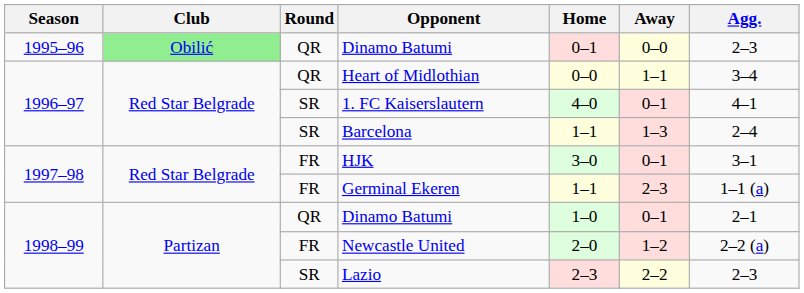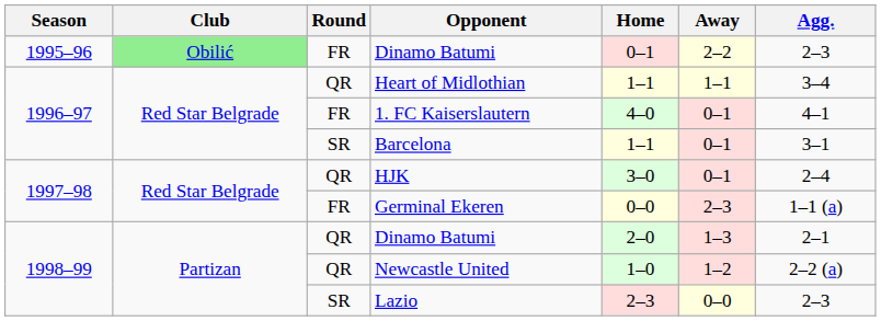 <table class="wikitable" style="font-size:95%; text-align: center;">
 <tr>
 <th width="80">Season</th>
 <th width="150">Club</th>
 <th width="30">Round</th>
 <th width="180">Opponent</th>
 <th width="55">Home</th>
 <th width="55">Away</th>
 <th width="90"><a href='#'>Agg.</a></th>
 </tr>
 <tr>
 <td><a href='#'>1995–96</a></td>
 <td style="background: lightgreen;"><a href='#'>Obilić</a></td>
-<td>QR</td>
+<td>FR</td>
 <td align="left"> <a href='#'>Dinamo Batumi</a></td>
 <td bgcolor="#ffdddd">0–1</td>
-<td bgcolor="#ffffdd">0–0</td>
+<td bgcolor="#ffffdd">2–2</td>
 <td>2–3</td>
 </tr>
 <tr>
 <td rowspan=3><a href='#'>1996–97</a></td>
 <td rowspan=3><a href='#'>Red Star Belgrade</a></td>
 <td>QR</td>
 <td align="left"> <a href='#'>Heart of Midlothian</a></td>
-<td bgcolor="#ffffdd">0–0</td>
+<td bgcolor="#ffffdd">1–1</td>
 <td bgcolor="#ffffdd">1–1</td>
 <td>3–4</td>
 </tr>
 <tr>
-<td>SR</td>
+<td>FR</td>
 <td align="left"> <a href='#'>1. FC Kaiserslautern</a></td>
 <td bgcolor="#ddffdd">4–0</td>
 <td bgcolor="#ffdddd">0–1</td>
 <td>4–1</td>
 </tr>
 <tr>
 <td>SR</td>
 <td align="left"> <a href='#'>Barcelona</a></td>
 <td bgcolor="#ffffdd">1–1</td>
-<td bgcolor="#ffdddd">1–3</td>
-<td>2–4</td>
+<td bgcolor="#ffdddd">0–1</td>
+<td>3–1</td>
 </tr>
 <tr>
 <td rowspan=2><a href='#'>1997–98</a></td>
 <td rowspan=2><a href='#'>Red Star Belgrade</a></td>
-<td>FR</td>
+<td>QR</td>
 <td align="left"> <a href='#'>HJK</a></td>
 <td bgcolor="#ddffdd">3–0</td>
 <td bgcolor="#ffdddd">0–1</td>
-<td>3–1</td>
+<td>2–4</td>
 </tr>
 <tr>
 <td>FR</td>
 <td align="left"> <a href='#'>Germinal Ekeren</a></td>
-<td bgcolor="#ffffdd">1–1</td>
+<td bgcolor="#ffffdd">0–0</td>
 <td bgcolor="#ffdddd">2–3</td>
 <td>1–1 (<a href='#'>a</a>)</td>
 </tr>
 <tr>
 <td rowspan=3><a href='#'>1998–99</a></td>
 <td rowspan=3><a href='#'>Partizan</a></td>
 <td>QR</td>
 <td align="left"> <a href='#'>Dinamo Batumi</a></td>
-<td bgcolor="#ddffdd">1–0</td>
-<td bgcolor="#ffdddd">0–1</td>
+<td bgcolor="#ddffdd">2–0</td>
+<td bgcolor="#ffdddd">1–3</td>
 <td>2–1</td>
 </tr>
 <tr>
-<td>FR</td>
+<td>QR</td>
 <td align="left"> <a href='#'>Newcastle United</a></td>
-<td bgcolor="#ddffdd">2–0</td>
+<td bgcolor="#ddffdd">1–0</td>
 <td bgcolor="#ffdddd">1–2</td>
 <td>2–2 (<a href='#'>a</a>)</td>
 </tr>
 <tr>
 <td>SR</td>
 <td align="left"> <a href='#'>Lazio</a></td>
 <td bgcolor="#ffdddd">2–3</td>
-<td bgcolor="#ffffdd">2–2</td>
+<td bgcolor="#ffffdd">0–0</td>
 <td>2–3</td>
 </tr>
 </table>
